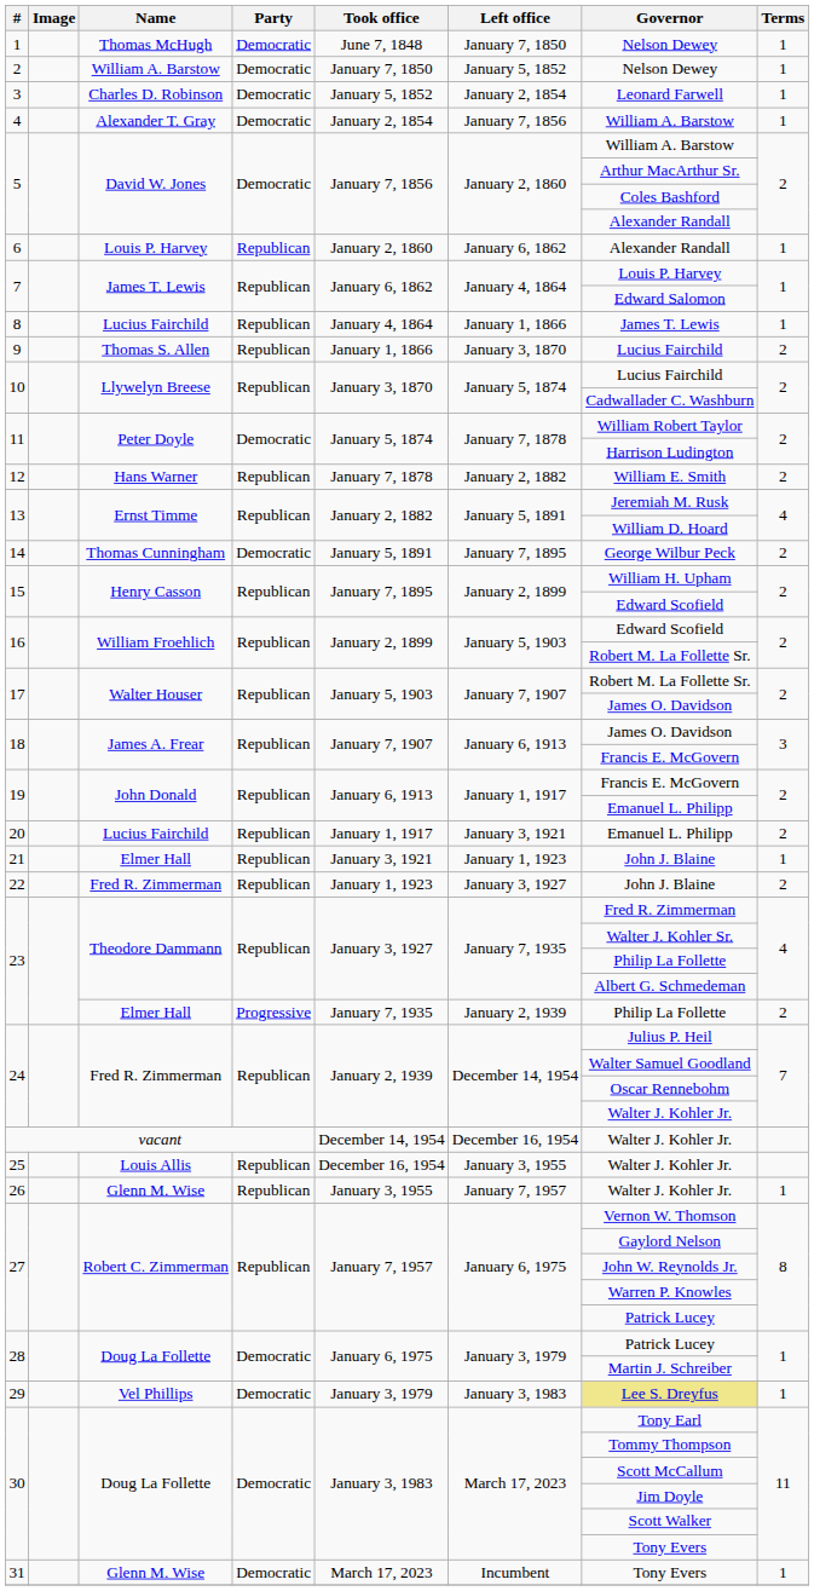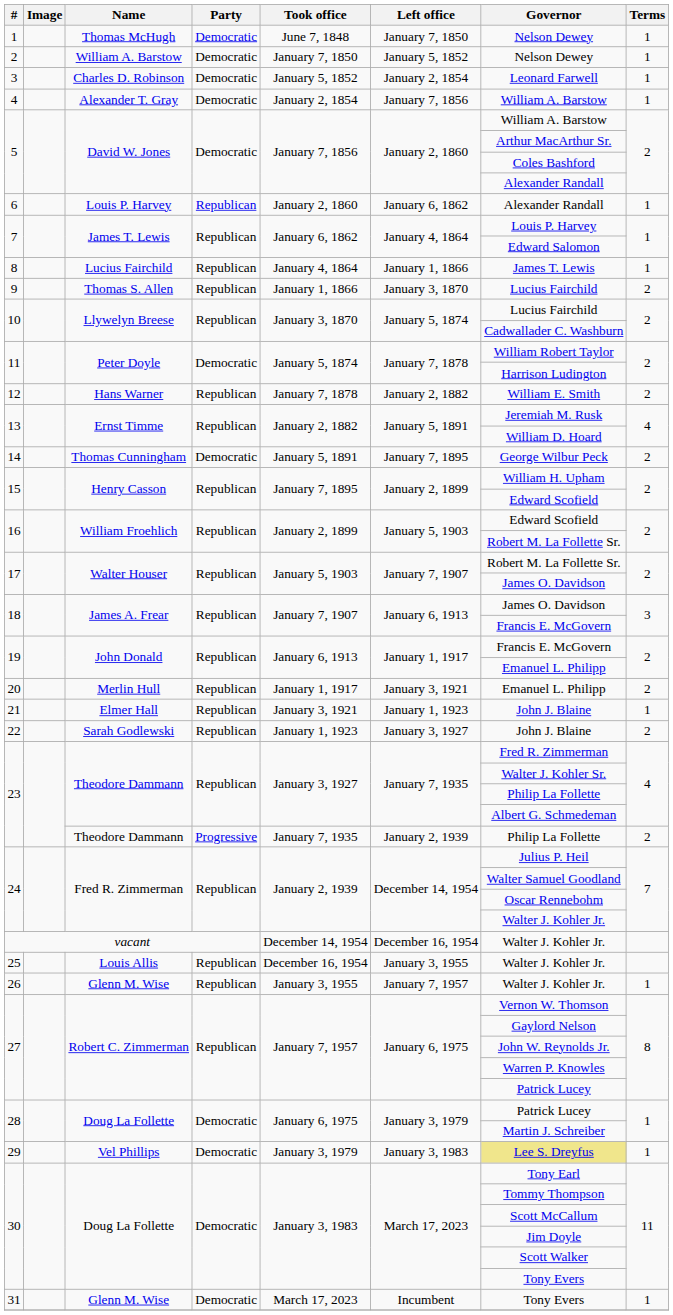 <table class="wikitable" style="text-align:center;">
 <tr>
 <th>#</th>
 <th>Image</th>
 <th>Name</th>
 <th>Party</th>
 <th>Took office</th>
 <th>Left office</th>
 <th>Governor</th>
 <th>Terms</th>
 </tr>
 <tr>
 <td>1</td>
 <td></td>
 <td><a href='#'>Thomas McHugh</a></td>
 <td><a href='#'>Democratic</a></td>
 <td>June 7, 1848</td>
 <td>January 7, 1850</td>
 <td><a href='#'>Nelson Dewey</a></td>
 <td>1</td>
 </tr>
 <tr>
 <td>2</td>
 <td></td>
 <td><a href='#'>William A. Barstow</a></td>
 <td>Democratic</td>
 <td>January 7, 1850</td>
 <td>January 5, 1852</td>
 <td>Nelson Dewey</td>
 <td>1</td>
 </tr>
 <tr>
 <td>3</td>
 <td></td>
 <td><a href='#'>Charles D. Robinson</a></td>
 <td>Democratic</td>
 <td>January 5, 1852</td>
 <td>January 2, 1854</td>
 <td><a href='#'>Leonard Farwell</a></td>
 <td>1</td>
 </tr>
 <tr>
 <td>4</td>
 <td></td>
 <td><a href='#'>Alexander T. Gray</a></td>
 <td>Democratic</td>
 <td>January 2, 1854</td>
 <td>January 7, 1856</td>
 <td><a href='#'>William A. Barstow</a></td>
 <td>1</td>
 </tr>
 <tr>
 <td rowspan="4">5</td>
 <td rowspan="4"></td>
 <td rowspan="4"><a href='#'>David W. Jones</a></td>
 <td rowspan="4">Democratic</td>
 <td rowspan="4">January 7, 1856</td>
 <td rowspan="4">January 2, 1860</td>
 <td>William A. Barstow</td>
 <td rowspan="4">2</td>
 </tr>
 <tr>
 <td><a href='#'>Arthur MacArthur Sr.</a></td>
 </tr>
 <tr>
 <td><a href='#'>Coles Bashford</a></td>
 </tr>
 <tr>
 <td><a href='#'>Alexander Randall</a></td>
 </tr>
 <tr>
 <td>6</td>
 <td></td>
 <td><a href='#'>Louis P. Harvey</a></td>
 <td><a href='#'>Republican</a></td>
 <td>January 2, 1860</td>
 <td>January 6, 1862</td>
 <td>Alexander Randall</td>
 <td>1</td>
 </tr>
 <tr>
 <td rowspan="2">7</td>
 <td rowspan="2"></td>
 <td rowspan="2"><a href='#'>James T. Lewis</a></td>
 <td rowspan="2">Republican</td>
 <td rowspan="2">January 6, 1862</td>
 <td rowspan="2">January 4, 1864</td>
 <td><a href='#'>Louis P. Harvey</a></td>
 <td rowspan="2">1</td>
 </tr>
 <tr>
 <td><a href='#'>Edward Salomon</a></td>
 </tr>
 <tr>
 <td>8</td>
 <td></td>
 <td><a href='#'>Lucius Fairchild</a></td>
 <td>Republican</td>
 <td>January 4, 1864</td>
 <td>January 1, 1866</td>
 <td><a href='#'>James T. Lewis</a></td>
 <td>1</td>
 </tr>
 <tr>
 <td>9</td>
 <td></td>
 <td><a href='#'>Thomas S. Allen</a></td>
 <td>Republican</td>
 <td>January 1, 1866</td>
 <td>January 3, 1870</td>
 <td><a href='#'>Lucius Fairchild</a></td>
 <td>2</td>
 </tr>
 <tr>
 <td rowspan="2">10</td>
 <td rowspan="2"></td>
 <td rowspan="2"><a href='#'>Llywelyn Breese</a></td>
 <td rowspan="2">Republican</td>
 <td rowspan="2">January 3, 1870</td>
 <td rowspan="2">January 5, 1874</td>
 <td>Lucius Fairchild</td>
 <td rowspan="2">2</td>
 </tr>
 <tr>
 <td><a href='#'>Cadwallader C. Washburn</a></td>
 </tr>
 <tr>
 <td rowspan="2">11</td>
 <td rowspan="2"></td>
 <td rowspan="2"><a href='#'>Peter Doyle</a></td>
 <td rowspan="2">Democratic</td>
 <td rowspan="2">January 5, 1874</td>
 <td rowspan="2">January 7, 1878</td>
 <td><a href='#'>William Robert Taylor</a></td>
 <td rowspan="2">2</td>
 </tr>
 <tr>
 <td><a href='#'>Harrison Ludington</a></td>
 </tr>
 <tr>
 <td>12</td>
 <td></td>
 <td><a href='#'>Hans Warner</a></td>
 <td>Republican</td>
 <td>January 7, 1878</td>
 <td>January 2, 1882</td>
 <td><a href='#'>William E. Smith</a></td>
 <td>2</td>
 </tr>
 <tr>
 <td rowspan="2">13</td>
 <td rowspan="2"></td>
 <td rowspan="2"><a href='#'>Ernst Timme</a></td>
 <td rowspan="2">Republican</td>
 <td rowspan="2">January 2, 1882</td>
 <td rowspan="2">January 5, 1891</td>
 <td><a href='#'>Jeremiah M. Rusk</a></td>
 <td rowspan="2">4</td>
 </tr>
 <tr>
 <td><a href='#'>William D. Hoard</a></td>
 </tr>
 <tr>
 <td>14</td>
 <td></td>
 <td><a href='#'>Thomas Cunningham</a></td>
 <td>Democratic</td>
 <td>January 5, 1891</td>
 <td>January 7, 1895</td>
 <td><a href='#'>George Wilbur Peck</a></td>
 <td>2</td>
 </tr>
 <tr>
 <td rowspan="2">15</td>
 <td rowspan="2"></td>
 <td rowspan="2"><a href='#'>Henry Casson</a></td>
 <td rowspan="2">Republican</td>
 <td rowspan="2">January 7, 1895</td>
 <td rowspan="2">January 2, 1899</td>
 <td><a href='#'>William H. Upham</a></td>
 <td rowspan="2">2</td>
 </tr>
 <tr>
 <td><a href='#'>Edward Scofield</a></td>
 </tr>
 <tr>
 <td rowspan="2">16</td>
 <td rowspan="2"></td>
 <td rowspan="2"><a href='#'>William Froehlich</a></td>
 <td rowspan="2">Republican</td>
 <td rowspan="2">January 2, 1899</td>
 <td rowspan="2">January 5, 1903</td>
 <td>Edward Scofield</td>
 <td rowspan="2">2</td>
 </tr>
 <tr>
 <td><a href='#'>Robert M. La Follette</a> Sr.</td>
 </tr>
 <tr>
 <td rowspan="2">17</td>
 <td rowspan="2"></td>
 <td rowspan="2"><a href='#'>Walter Houser</a></td>
 <td rowspan="2">Republican</td>
 <td rowspan="2">January 5, 1903</td>
 <td rowspan="2">January 7, 1907</td>
 <td>Robert M. La Follette Sr.</td>
 <td rowspan="2">2</td>
 </tr>
 <tr>
 <td><a href='#'>James O. Davidson</a></td>
 </tr>
 <tr>
 <td rowspan="2">18</td>
 <td rowspan="2"></td>
 <td rowspan="2"><a href='#'>James A. Frear</a></td>
 <td rowspan="2">Republican</td>
 <td rowspan="2">January 7, 1907</td>
 <td rowspan="2">January 6, 1913</td>
 <td>James O. Davidson</td>
 <td rowspan="2">3</td>
 </tr>
 <tr>
 <td><a href='#'>Francis E. McGovern</a></td>
 </tr>
 <tr>
 <td rowspan="2">19</td>
 <td rowspan="2"></td>
 <td rowspan="2"><a href='#'>John Donald</a></td>
 <td rowspan="2">Republican</td>
 <td rowspan="2">January 6, 1913</td>
 <td rowspan="2">January 1, 1917</td>
 <td>Francis E. McGovern</td>
 <td rowspan="2">2</td>
 </tr>
 <tr>
 <td><a href='#'>Emanuel L. Philipp</a></td>
 </tr>
 <tr>
 <td>20</td>
 <td></td>
-<td><a href='#'>Lucius Fairchild</a></td>
+<td><a href='#'>Merlin Hull</a></td>
 <td>Republican</td>
 <td>January 1, 1917</td>
 <td>January 3, 1921</td>
 <td>Emanuel L. Philipp</td>
 <td>2</td>
 </tr>
 <tr>
 <td>21</td>
 <td></td>
 <td><a href='#'>Elmer Hall</a></td>
 <td>Republican</td>
 <td>January 3, 1921</td>
 <td>January 1, 1923</td>
 <td><a href='#'>John J. Blaine</a></td>
 <td>1</td>
 </tr>
 <tr>
 <td>22</td>
 <td></td>
-<td><a href='#'>Fred R. Zimmerman</a></td>
+<td><a href='#'>Sarah Godlewski</a></td>
 <td>Republican</td>
 <td>January 1, 1923</td>
 <td>January 3, 1927</td>
 <td>John J. Blaine</td>
 <td>2</td>
 </tr>
 <tr>
 <td rowspan="5" >23</td>
 <td rowspan="5"></td>
 <td rowspan="4"><a href='#'>Theodore Dammann</a></td>
 <td rowspan="4">Republican</td>
 <td rowspan="4">January 3, 1927</td>
 <td rowspan="4">January 7, 1935</td>
 <td><a href='#'>Fred R. Zimmerman</a></td>
 <td rowspan="4">4</td>
 </tr>
 <tr>
 <td><a href='#'>Walter J. Kohler Sr.</a></td>
 </tr>
 <tr>
 <td><a href='#'>Philip La Follette</a></td>
 </tr>
 <tr>
 <td><a href='#'>Albert G. Schmedeman</a></td>
 </tr>
 <tr>
-<td><a href='#'>Elmer Hall</a></td>
+<td>Theodore Dammann</td>
 <td><a href='#'>Progressive</a></td>
 <td>January 7, 1935</td>
 <td>January 2, 1939</td>
 <td>Philip La Follette</td>
 <td>2</td>
 </tr>
 <tr>
 <td rowspan="4">24</td>
 <td rowspan="4"></td>
 <td rowspan="4">Fred R. Zimmerman</td>
 <td rowspan="4">Republican</td>
 <td rowspan="4">January 2, 1939</td>
 <td rowspan="4">December 14, 1954</td>
 <td><a href='#'>Julius P. Heil</a></td>
 <td rowspan="4">7<small></small></td>
 </tr>
 <tr>
 <td><a href='#'>Walter Samuel Goodland</a></td>
 </tr>
 <tr>
 <td><a href='#'>Oscar Rennebohm</a></td>
 </tr>
 <tr>
 <td><a href='#'>Walter J. Kohler Jr.</a></td>
 </tr>
 <tr>
 <td colspan="4"><em>vacant</em></td>
 <td>December 14, 1954</td>
 <td>December 16, 1954</td>
 <td>Walter J. Kohler Jr.</td>
 <td><small></small></td>
 </tr>
 <tr>
 <td>25</td>
 <td></td>
 <td><a href='#'>Louis Allis</a></td>
 <td>Republican</td>
 <td>December 16, 1954</td>
 <td>January 3, 1955</td>
 <td>Walter J. Kohler Jr.</td>
 <td><small></small></td>
 </tr>
 <tr>
 <td>26</td>
 <td></td>
 <td><a href='#'>Glenn M. Wise</a></td>
 <td>Republican</td>
 <td>January 3, 1955</td>
 <td>January 7, 1957</td>
 <td>Walter J. Kohler Jr.</td>
 <td>1</td>
 </tr>
 <tr>
 <td rowspan="5">27</td>
 <td rowspan="5"></td>
 <td rowspan="5"><a href='#'>Robert C. Zimmerman</a></td>
 <td rowspan="5">Republican</td>
 <td rowspan="5">January 7, 1957</td>
 <td rowspan="5">January 6, 1975</td>
 <td><a href='#'>Vernon W. Thomson</a></td>
 <td rowspan="5">8</td>
 </tr>
 <tr>
 <td><a href='#'>Gaylord Nelson</a></td>
 </tr>
 <tr>
 <td><a href='#'>John W. Reynolds Jr.</a></td>
 </tr>
 <tr>
 <td><a href='#'>Warren P. Knowles</a></td>
 </tr>
 <tr>
 <td><a href='#'>Patrick Lucey</a></td>
 </tr>
 <tr>
 <td rowspan="2">28</td>
 <td rowspan="2"></td>
 <td rowspan="2"><a href='#'>Doug La Follette</a></td>
 <td rowspan="2">Democratic</td>
 <td rowspan="2">January 6, 1975</td>
 <td rowspan="2">January 3, 1979</td>
 <td>Patrick Lucey</td>
 <td rowspan="2">1</td>
 </tr>
 <tr>
 <td><a href='#'>Martin J. Schreiber</a></td>
 </tr>
 <tr>
 <td>29</td>
 <td></td>
 <td><a href='#'>Vel Phillips</a></td>
 <td>Democratic</td>
 <td>January 3, 1979</td>
 <td>January 3, 1983</td>
 <td style="background: khaki;"><a href='#'>Lee S. Dreyfus</a></td>
 <td>1</td>
 </tr>
 <tr>
 <td rowspan=6>30</td>
 <td rowspan=6></td>
 <td rowspan=6>Doug La Follette</td>
 <td rowspan=6>Democratic</td>
 <td rowspan=6>January 3, 1983</td>
 <td rowspan=6>March 17, 2023</td>
 <td><a href='#'>Tony Earl</a></td>
 <td rowspan=6>11</td>
 </tr>
 <tr>
 <td><a href='#'>Tommy Thompson</a></td>
 </tr>
 <tr>
 <td><a href='#'>Scott McCallum</a></td>
 </tr>
 <tr>
 <td><a href='#'>Jim Doyle</a></td>
 </tr>
 <tr>
 <td><a href='#'>Scott Walker</a></td>
 </tr>
 <tr>
 <td><a href='#'>Tony Evers</a></td>
 </tr>
 <tr>
 <td>31</td>
 <td></td>
 <td><a href='#'>Glenn M. Wise</a></td>
 <td>Democratic</td>
 <td>March 17, 2023</td>
 <td>Incumbent</td>
 <td>Tony Evers</td>
 <td>1 </td>
 </tr>
 <tr>
 </tr>
 </table>
